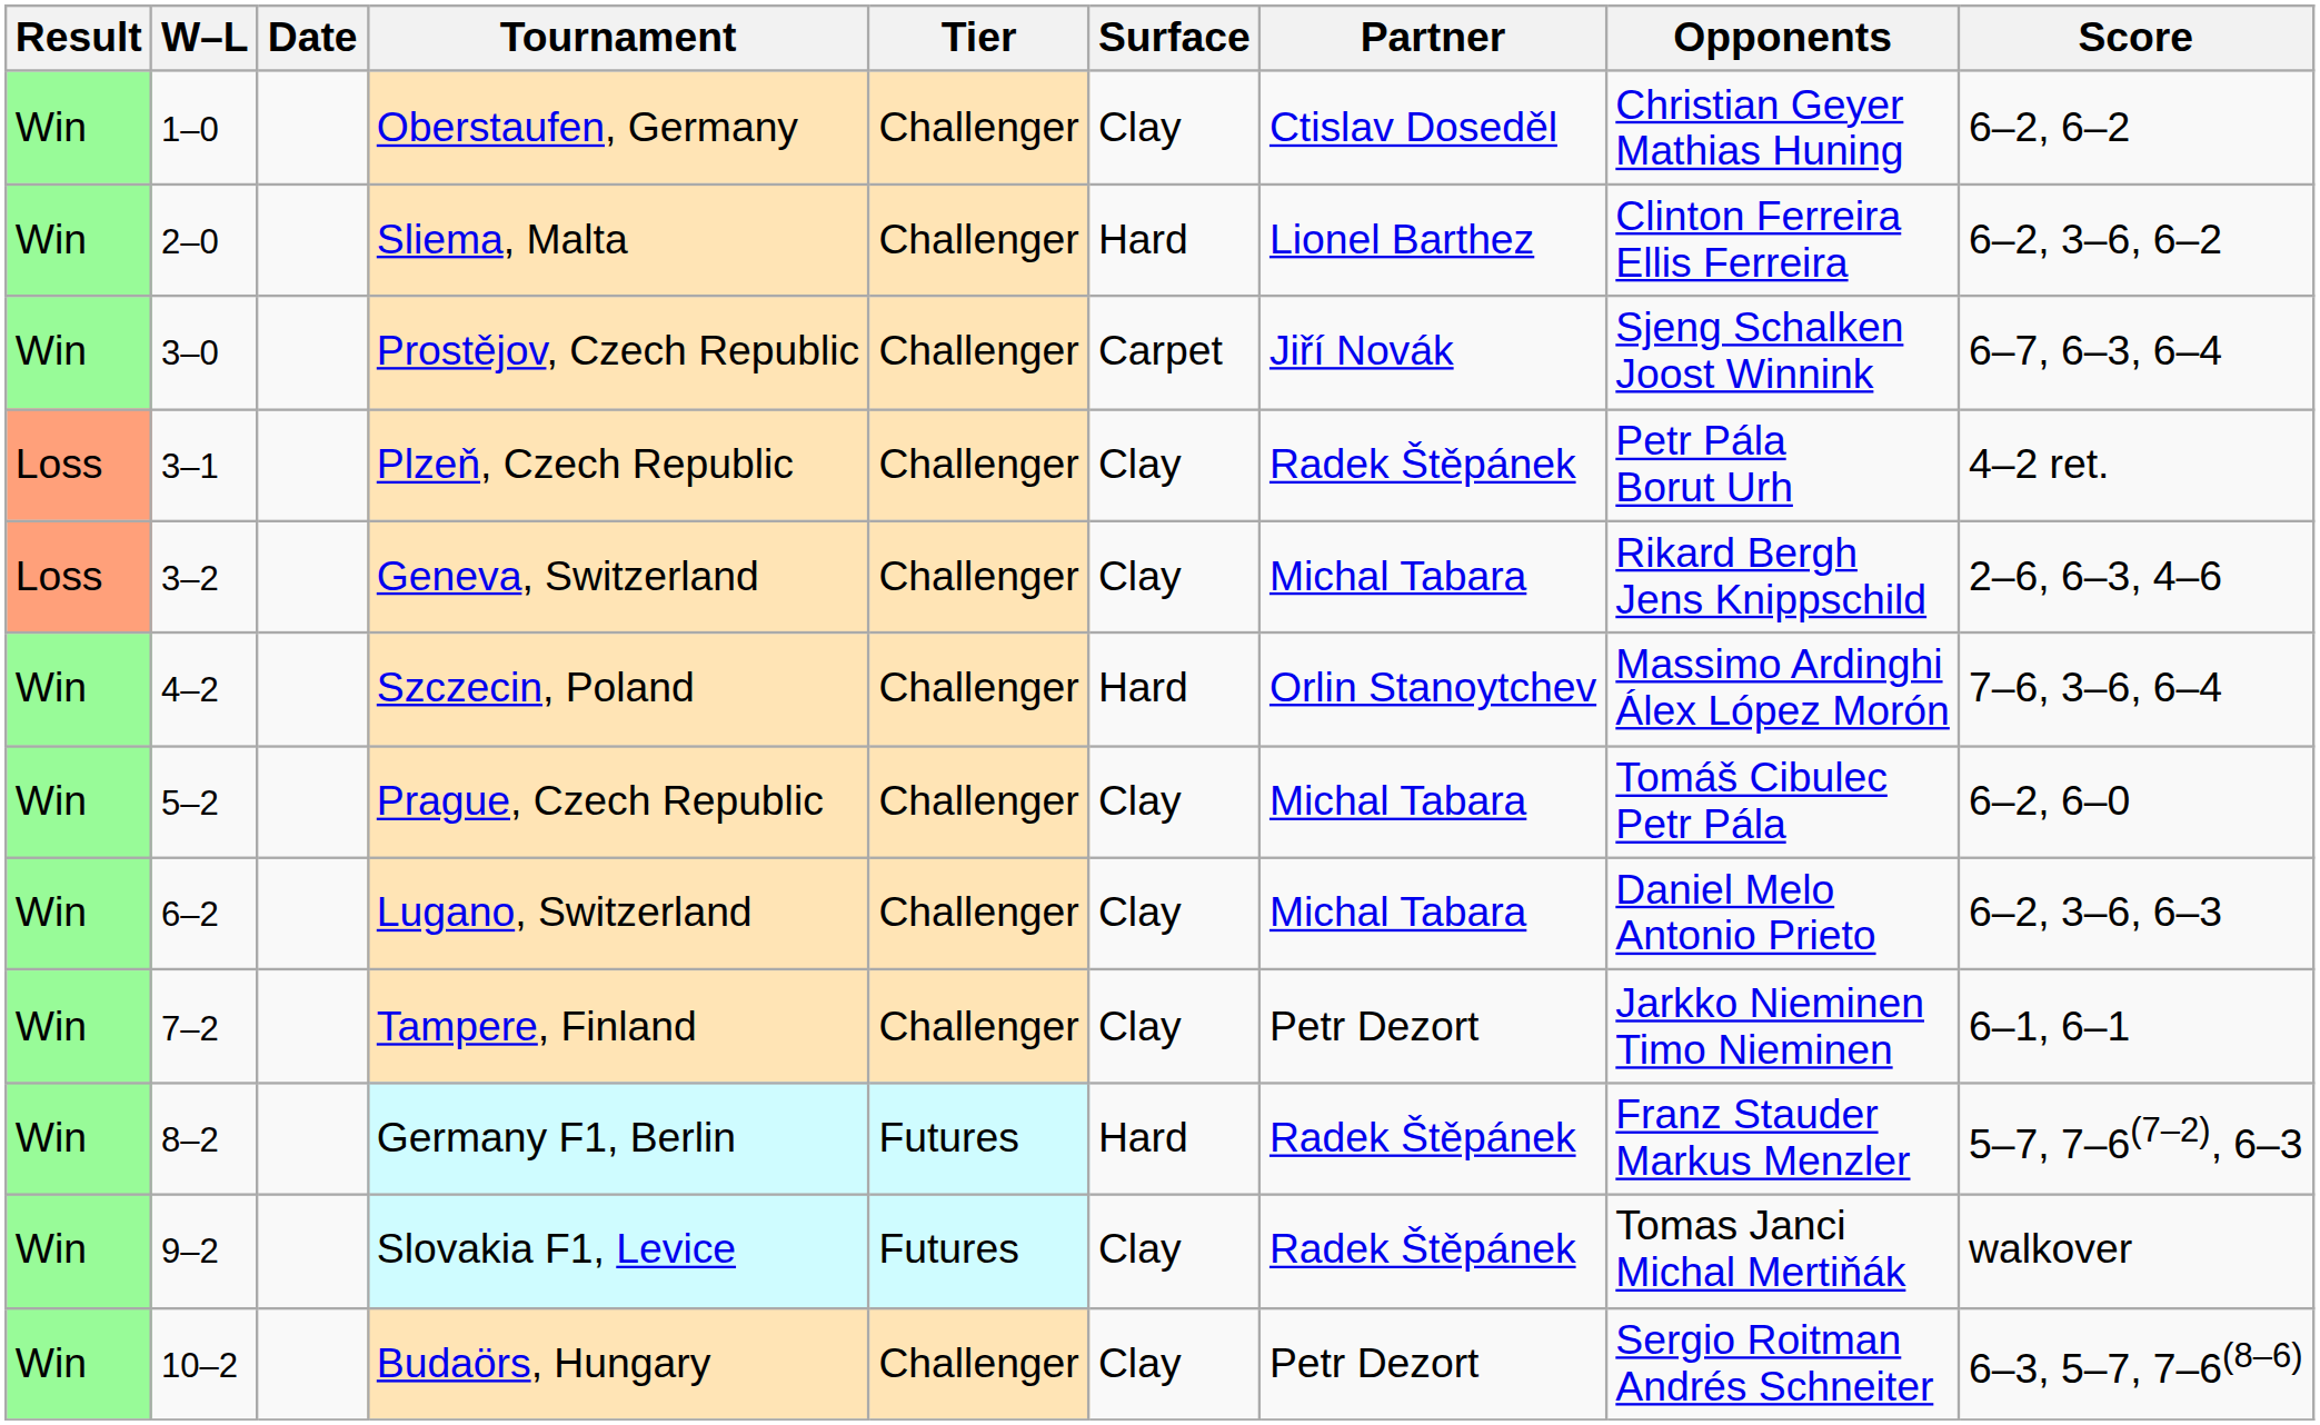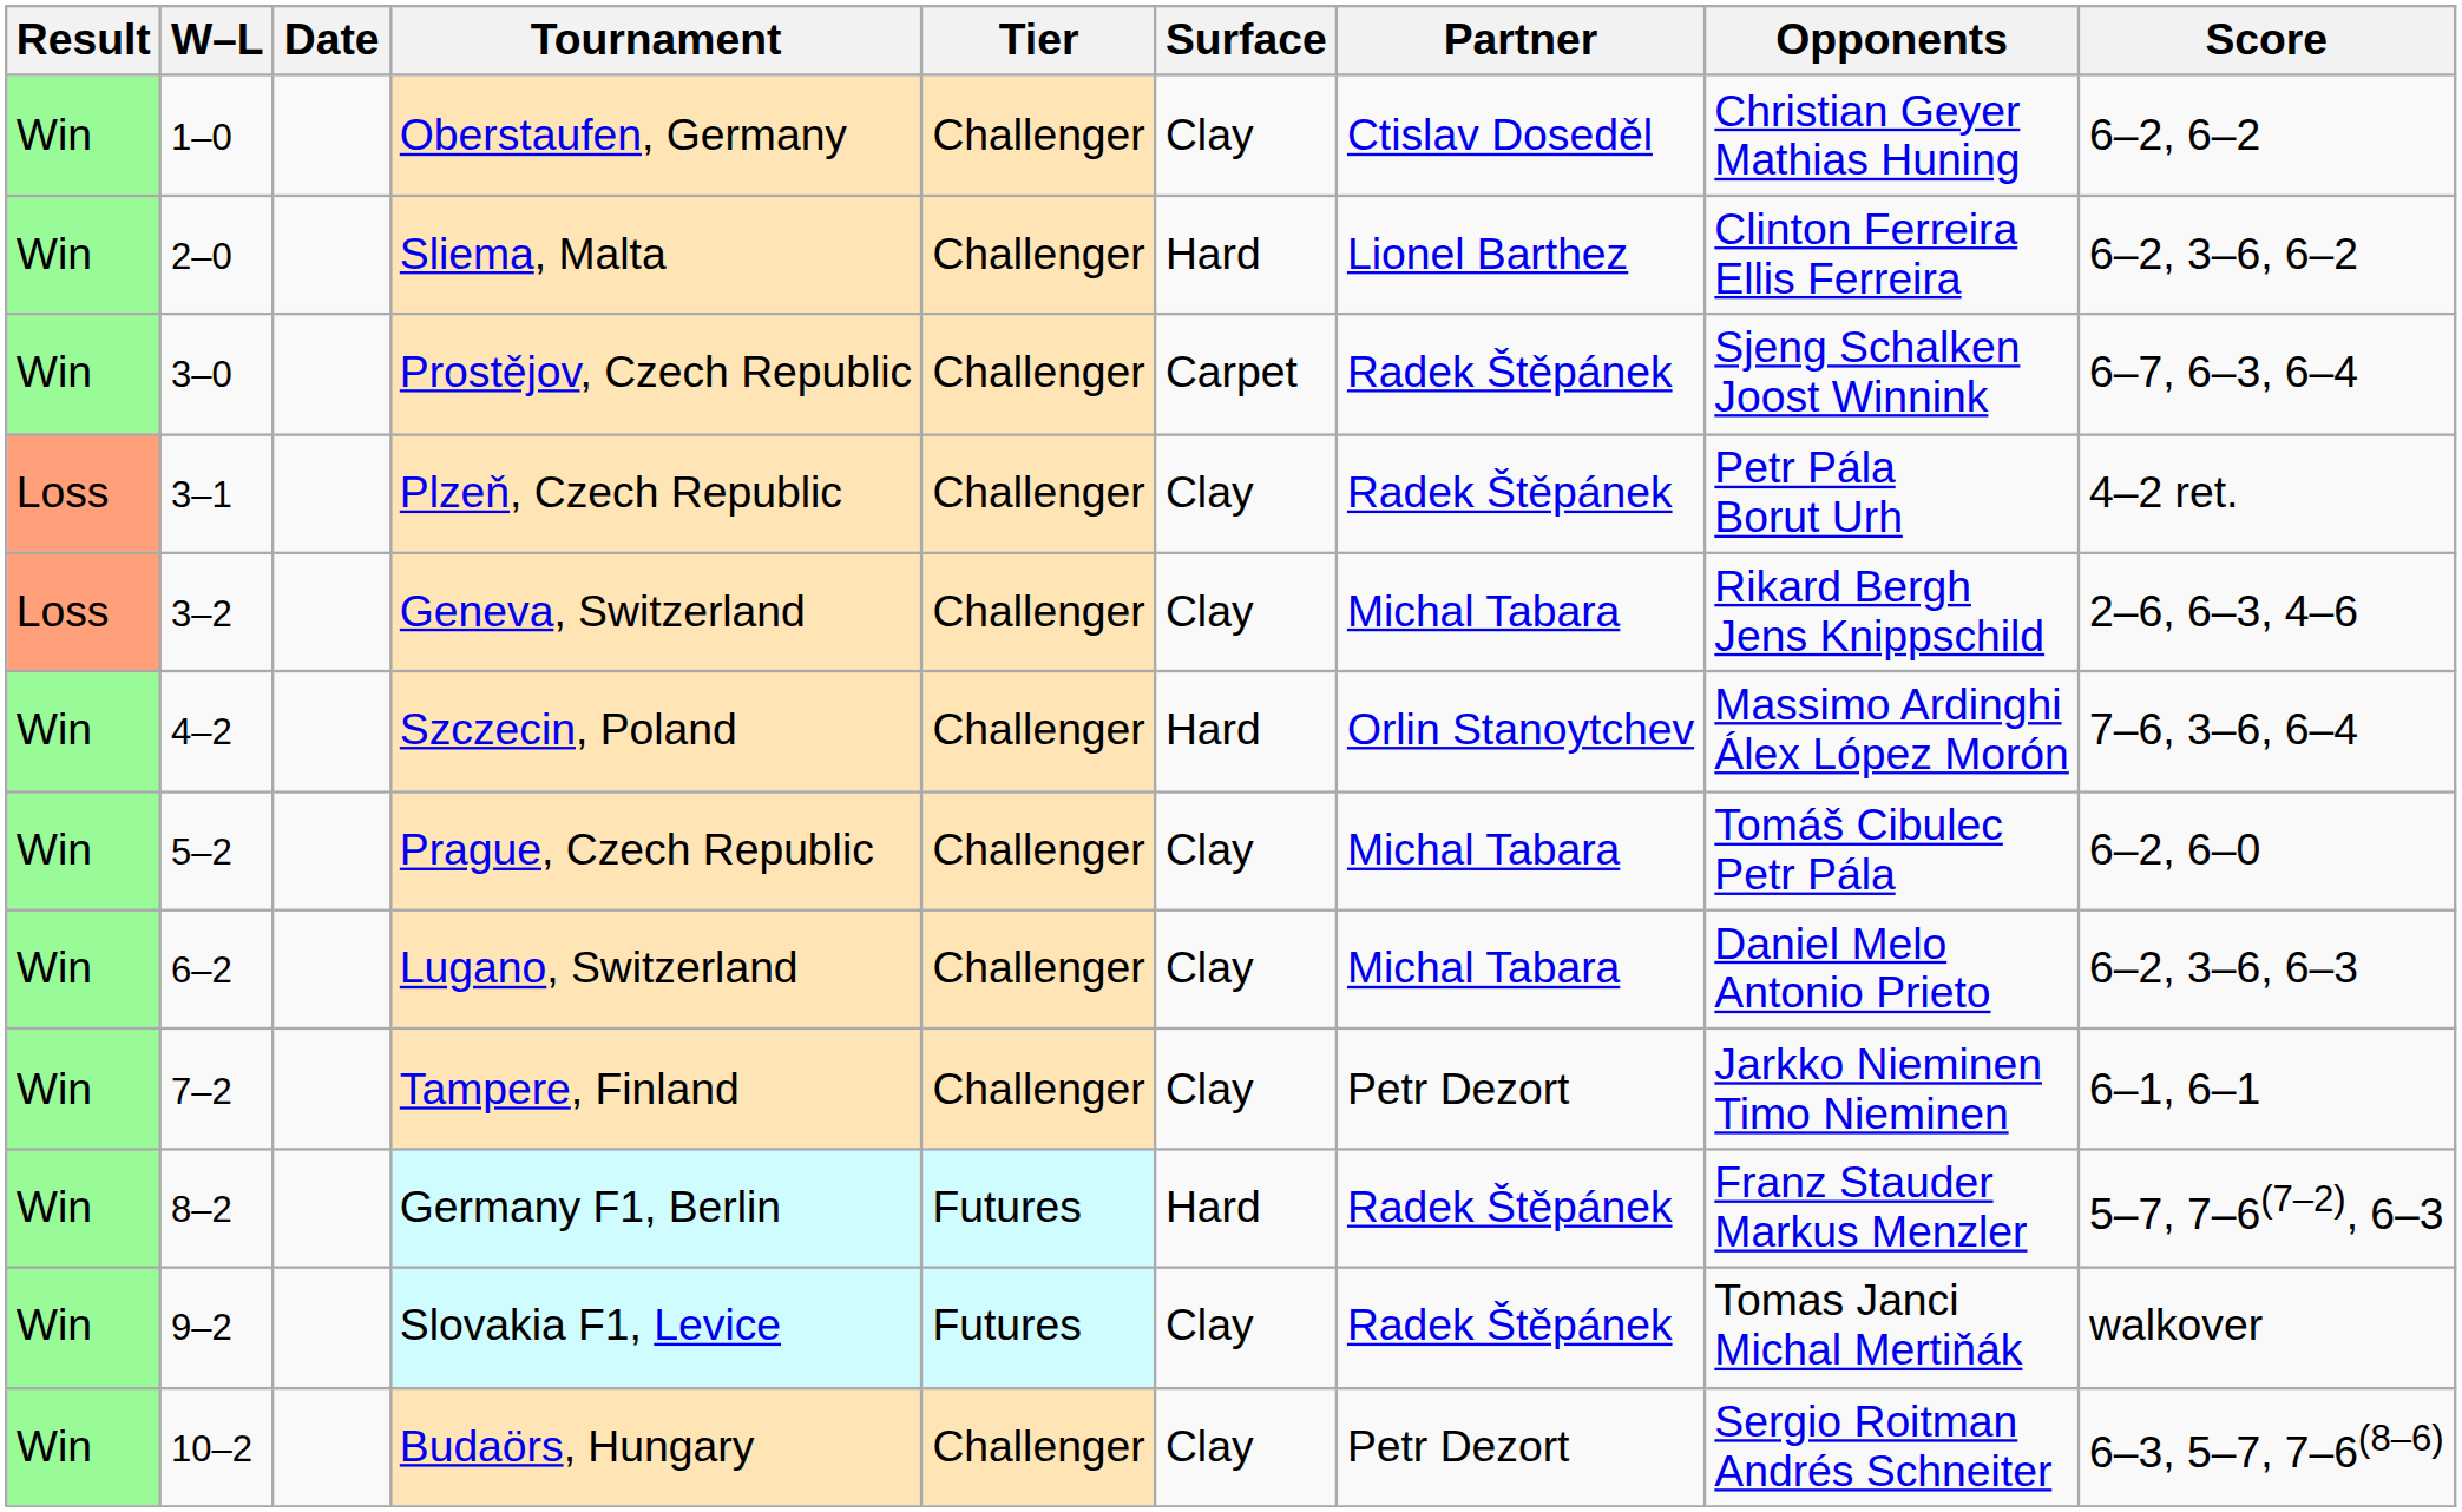 <table class="sortable wikitable">
 <tr>
 <th>Result</th>
 <th class="unsortable">W–L</th>
 <th>Date</th>
 <th>Tournament</th>
 <th>Tier</th>
 <th>Surface</th>
 <th>Partner</th>
 <th>Opponents</th>
 <th class="unsortable">Score</th>
 </tr>
 <tr>
 <td style="background:#98fb98;">Win</td>
 <td><small>1–0</small></td>
 <td></td>
 <td style="background:moccasin;"><a href='#'>Oberstaufen</a>, Germany</td>
 <td style="background:moccasin;">Challenger</td>
 <td>Clay</td>
 <td> <a href='#'>Ctislav Doseděl</a></td>
 <td> <a href='#'>Christian Geyer</a> <br>  <a href='#'>Mathias Huning</a></td>
 <td>6–2, 6–2</td>
 </tr>
 <tr>
 <td style="background:#98fb98;">Win</td>
 <td><small>2–0</small></td>
 <td></td>
 <td style="background:moccasin;"><a href='#'>Sliema</a>, Malta</td>
 <td style="background:moccasin;">Challenger</td>
 <td>Hard</td>
 <td> <a href='#'>Lionel Barthez</a></td>
 <td> <a href='#'>Clinton Ferreira</a> <br>  <a href='#'>Ellis Ferreira</a></td>
 <td>6–2, 3–6, 6–2</td>
 </tr>
 <tr>
 <td style="background:#98fb98;">Win</td>
 <td><small>3–0</small></td>
 <td></td>
 <td style="background:moccasin;"><a href='#'>Prostějov</a>, Czech Republic</td>
 <td style="background:moccasin;">Challenger</td>
 <td>Carpet</td>
-<td> <a href='#'>Jiří Novák</a></td>
+<td> <a href='#'>Radek Štěpánek</a></td>
 <td> <a href='#'>Sjeng Schalken</a> <br>  <a href='#'>Joost Winnink</a></td>
 <td>6–7, 6–3, 6–4</td>
 </tr>
 <tr>
 <td style="background:#ffa07a;">Loss</td>
 <td><small>3–1</small></td>
 <td></td>
 <td style="background:moccasin;"><a href='#'>Plzeň</a>, Czech Republic</td>
 <td style="background:moccasin;">Challenger</td>
 <td>Clay</td>
 <td> <a href='#'>Radek Štěpánek</a></td>
 <td> <a href='#'>Petr Pála</a> <br>  <a href='#'>Borut Urh</a></td>
 <td>4–2 ret.</td>
 </tr>
 <tr>
 <td style="background:#ffa07a;">Loss</td>
 <td><small>3–2</small></td>
 <td></td>
 <td style="background:moccasin;"><a href='#'>Geneva</a>, Switzerland</td>
 <td style="background:moccasin;">Challenger</td>
 <td>Clay</td>
 <td> <a href='#'>Michal Tabara</a></td>
 <td> <a href='#'>Rikard Bergh</a> <br>  <a href='#'>Jens Knippschild</a></td>
 <td>2–6, 6–3, 4–6</td>
 </tr>
 <tr>
 <td style="background:#98fb98;">Win</td>
 <td><small>4–2</small></td>
 <td></td>
 <td style="background:moccasin;"><a href='#'>Szczecin</a>, Poland</td>
 <td style="background:moccasin;">Challenger</td>
 <td>Hard</td>
 <td> <a href='#'>Orlin Stanoytchev</a></td>
 <td> <a href='#'>Massimo Ardinghi</a> <br>  <a href='#'>Álex López Morón</a></td>
 <td>7–6, 3–6, 6–4</td>
 </tr>
 <tr>
 <td style="background:#98fb98;">Win</td>
 <td><small>5–2</small></td>
 <td></td>
 <td style="background:moccasin;"><a href='#'>Prague</a>, Czech Republic</td>
 <td style="background:moccasin;">Challenger</td>
 <td>Clay</td>
 <td> <a href='#'>Michal Tabara</a></td>
 <td> <a href='#'>Tomáš Cibulec</a> <br>  <a href='#'>Petr Pála</a></td>
 <td>6–2, 6–0</td>
 </tr>
 <tr>
 <td style="background:#98fb98;">Win</td>
 <td><small>6–2</small></td>
 <td></td>
 <td style="background:moccasin;"><a href='#'>Lugano</a>, Switzerland</td>
 <td style="background:moccasin;">Challenger</td>
 <td>Clay</td>
 <td> <a href='#'>Michal Tabara</a></td>
 <td> <a href='#'>Daniel Melo</a> <br>  <a href='#'>Antonio Prieto</a></td>
 <td>6–2, 3–6, 6–3</td>
 </tr>
 <tr>
 <td style="background:#98fb98;">Win</td>
 <td><small>7–2</small></td>
 <td></td>
 <td style="background:moccasin;"><a href='#'>Tampere</a>, Finland</td>
 <td style="background:moccasin;">Challenger</td>
 <td>Clay</td>
 <td> Petr Dezort</td>
 <td> <a href='#'>Jarkko Nieminen</a> <br>  <a href='#'>Timo Nieminen</a></td>
 <td>6–1, 6–1</td>
 </tr>
 <tr>
 <td style="background:#98fb98;">Win</td>
 <td><small>8–2</small></td>
 <td></td>
 <td style="background:#cffcff;">Germany F1, Berlin</td>
 <td style="background:#cffcff;">Futures</td>
 <td>Hard</td>
 <td> <a href='#'>Radek Štěpánek</a></td>
 <td> <a href='#'>Franz Stauder</a> <br>  <a href='#'>Markus Menzler</a></td>
 <td>5–7, 7–6<sup>(7–2)</sup>, 6–3</td>
 </tr>
 <tr>
 <td style="background:#98fb98;">Win</td>
 <td><small>9–2</small></td>
 <td></td>
 <td style="background:#cffcff;">Slovakia F1, <a href='#'>Levice</a></td>
 <td style="background:#cffcff;">Futures</td>
 <td>Clay</td>
 <td> <a href='#'>Radek Štěpánek</a></td>
 <td> Tomas Janci <br>  <a href='#'>Michal Mertiňák</a></td>
 <td>walkover</td>
 </tr>
 <tr>
 <td style="background:#98fb98;">Win</td>
 <td><small>10–2</small></td>
 <td></td>
 <td style="background:moccasin;"><a href='#'>Budaörs</a>, Hungary</td>
 <td style="background:moccasin;">Challenger</td>
 <td>Clay</td>
 <td> Petr Dezort</td>
 <td> <a href='#'>Sergio Roitman</a> <br>  <a href='#'>Andrés Schneiter</a></td>
 <td>6–3, 5–7, 7–6<sup>(8–6)</sup></td>
 </tr>
 </table>
